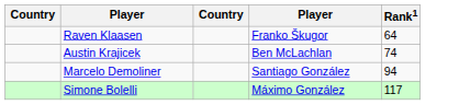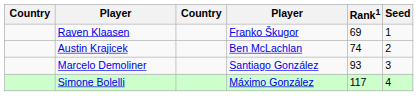 <table class="sortable wikitable">
 <tr>
 <th width="70">Country</th>
 <th width="175">Player</th>
 <th width="70">Country</th>
 <th width="175">Player</th>
 <th>Rank<sup>1</sup></th>
+<th>Seed</th>
 </tr>
 <tr>
 <td></td>
 <td><a href='#'>Raven Klaasen</a></td>
 <td></td>
 <td><a href='#'>Franko Škugor</a></td>
-<td>64</td>
+<td>69</td>
+<td>1</td>
 </tr>
 <tr>
 <td></td>
 <td><a href='#'>Austin Krajicek</a></td>
 <td></td>
 <td><a href='#'>Ben McLachlan</a></td>
 <td>74</td>
+<td>2</td>
 </tr>
 <tr>
 <td></td>
 <td><a href='#'>Marcelo Demoliner</a></td>
 <td></td>
 <td><a href='#'>Santiago González</a></td>
-<td>94</td>
+<td>93</td>
+<td>3</td>
 </tr>
 <tr style="background:#cfc;">
 <td></td>
 <td><a href='#'>Simone Bolelli</a></td>
 <td></td>
 <td><a href='#'>Máximo González</a></td>
 <td>117</td>
+<td>4</td>
 </tr>
 </table>
